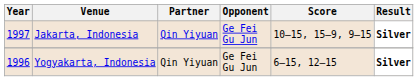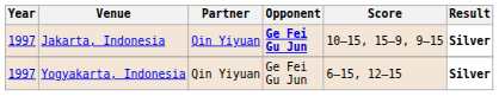 <table class="sortable wikitable" style="font-size: 90%;">
 <tr>
 <th>Year</th>
 <th>Venue</th>
 <th>Partner</th>
 <th>Opponent</th>
 <th>Score</th>
 <th>Result</th>
 </tr>
 <tr style="background:#F3E6D7">
 <td align="center"><a href='#'>1997</a></td>
 <td align="left"><a href='#'>Jakarta, Indonesia</a></td>
 <td align="left"> <a href='#'>Qin Yiyuan</a></td>
-<td align="left"> <a href='#'>Ge Fei</a> <br>  <a href='#'>Gu Jun</a></td>
+<td align="left"><strong> <a href='#'>Ge Fei</a> <br>  <a href='#'>Gu Jun</a></strong></td>
 <td align="left">10–15, 15–9, 9–15</td>
 <td style="text-align:left; background:white"> <strong>Silver</strong></td>
 </tr>
 <tr>
 </tr>
 <tr style="background:#F3E6D7">
-<td align="center"><a href='#'>1996</a></td>
+<td align="center"><a href='#'>1997</a></td>
 <td align="left"><a href='#'>Yogyakarta, Indonesia</a></td>
 <td align="left"> Qin Yiyuan</td>
 <td align="left"> Ge Fei <br>  Gu Jun</td>
 <td align="left">6–15, 12–15</td>
 <td style="text-align:left; background:white"> <strong>Silver</strong></td>
 </tr>
 </table>
